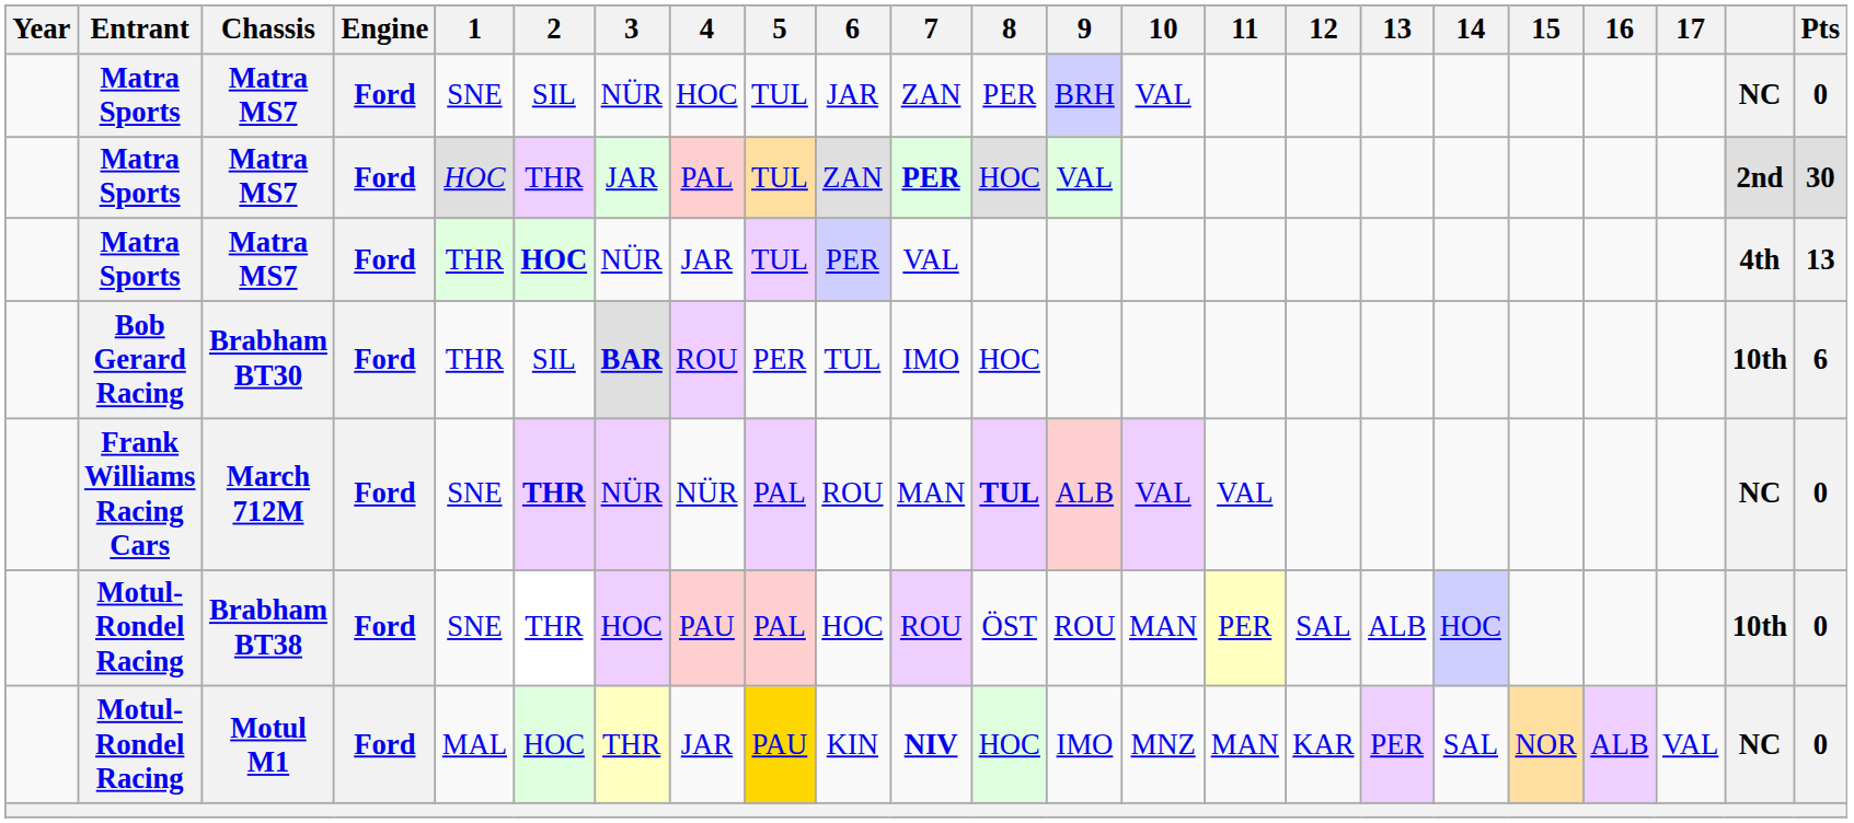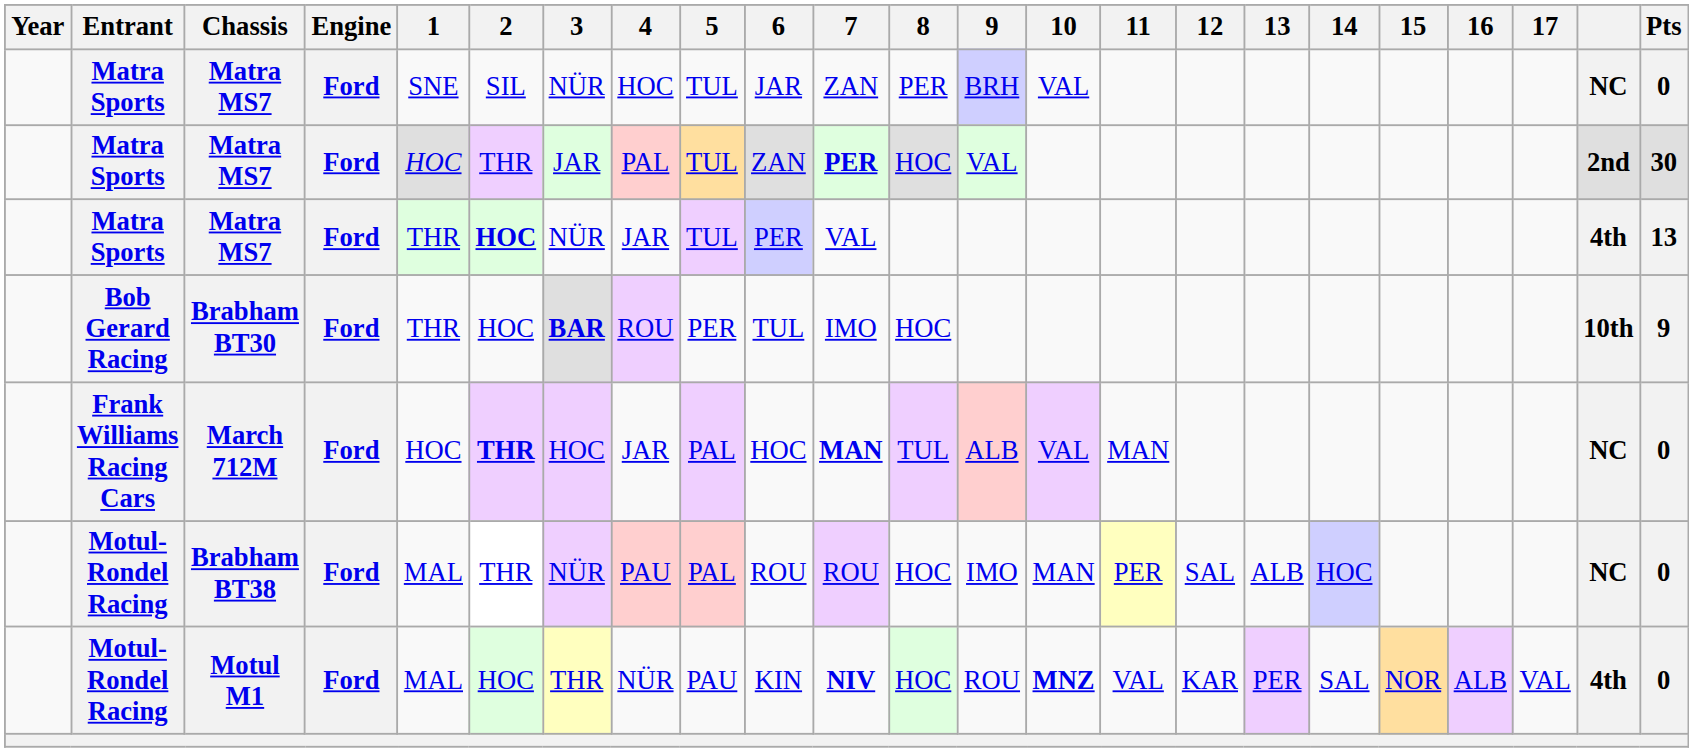 <table class="wikitable" style="text-align:center; font-size:90%">
 <tr>
 <th>Year</th>
 <th>Entrant</th>
 <th>Chassis</th>
 <th>Engine</th>
 <th>1</th>
 <th>2</th>
 <th>3</th>
 <th>4</th>
 <th>5</th>
 <th>6</th>
 <th>7</th>
 <th>8</th>
 <th>9</th>
 <th>10</th>
 <th>11</th>
 <th>12</th>
 <th>13</th>
 <th>14</th>
 <th>15</th>
 <th>16</th>
 <th>17</th>
 <th></th>
 <th>Pts</th>
 </tr>
 <tr>
 <td></td>
 <th><a href='#'>Matra Sports</a></th>
 <th><a href='#'>Matra</a> <a href='#'>MS7</a></th>
 <th><a href='#'>Ford</a></th>
 <td><a href='#'>SNE</a></td>
 <td><a href='#'>SIL</a></td>
 <td><a href='#'>NÜR</a></td>
 <td><a href='#'>HOC</a></td>
 <td><a href='#'>TUL</a></td>
 <td><a href='#'>JAR</a></td>
 <td><a href='#'>ZAN</a></td>
 <td><a href='#'>PER</a></td>
 <td style="background:#CFCFFF;"><a href='#'>BRH</a><br></td>
 <td><a href='#'>VAL</a></td>
 <td></td>
 <td></td>
 <td></td>
 <td></td>
 <td></td>
 <td></td>
 <td></td>
 <th>NC</th>
 <th>0</th>
 </tr>
 <tr>
 <td></td>
 <th><a href='#'>Matra Sports</a></th>
 <th><a href='#'>Matra</a> <a href='#'>MS7</a></th>
 <th><a href='#'>Ford</a></th>
 <td style="background:#DFDFDF;"><em><a href='#'>HOC</a></em><br></td>
 <td style="background:#EFCFFF;"><a href='#'>THR</a><br></td>
 <td style="background:#DFFFDF;"><a href='#'>JAR</a><br></td>
 <td style="background:#FFCFCF;"><a href='#'>PAL</a><br></td>
 <td style="background:#FFDF9F;"><a href='#'>TUL</a><br></td>
 <td style="background:#DFDFDF;"><a href='#'>ZAN</a><br></td>
 <td style="background:#DFFFDF;"><strong><a href='#'>PER</a></strong><br></td>
 <td style="background:#DFDFDF;"><a href='#'>HOC</a><br></td>
 <td style="background:#DFFFDF;"><a href='#'>VAL</a><br></td>
 <td></td>
 <td></td>
 <td></td>
 <td></td>
 <td></td>
 <td></td>
 <td></td>
 <td></td>
 <th style="background:#DFDFDF;">2nd</th>
 <th style="background:#DFDFDF;">30</th>
 </tr>
 <tr>
 <td></td>
 <th><a href='#'>Matra Sports</a></th>
 <th><a href='#'>Matra</a> <a href='#'>MS7</a></th>
 <th><a href='#'>Ford</a></th>
 <td style="background:#DFFFDF;"><a href='#'>THR</a><br></td>
 <td style="background:#DFFFDF;"><strong><a href='#'>HOC</a></strong><br></td>
 <td><a href='#'>NÜR</a></td>
 <td><a href='#'>JAR</a></td>
 <td style="background:#EFCFFF;"><a href='#'>TUL</a><br></td>
 <td style="background:#CFCFFF;"><a href='#'>PER</a><br></td>
 <td><a href='#'>VAL</a></td>
 <td></td>
 <td></td>
 <td></td>
 <td></td>
 <td></td>
 <td></td>
 <td></td>
 <td></td>
 <td></td>
 <td></td>
 <th>4th</th>
 <th>13</th>
 </tr>
 <tr>
 <td></td>
 <th><a href='#'>Bob Gerard Racing</a></th>
 <th><a href='#'>Brabham BT30</a></th>
 <th><a href='#'>Ford</a></th>
 <td><a href='#'>THR</a></td>
-<td><a href='#'>SIL</a></td>
+<td><a href='#'>HOC</a></td>
 <td style="background:#DFDFDF;"><strong><a href='#'>BAR</a></strong><br></td>
 <td style="background:#EFCFFF;"><a href='#'>ROU</a><br></td>
 <td><a href='#'>PER</a></td>
 <td><a href='#'>TUL</a></td>
 <td><a href='#'>IMO</a></td>
 <td><a href='#'>HOC</a></td>
 <td></td>
 <td></td>
 <td></td>
 <td></td>
 <td></td>
 <td></td>
 <td></td>
 <td></td>
 <td></td>
 <th>10th</th>
-<th>6</th>
+<th>9</th>
 </tr>
 <tr>
 <td></td>
 <th><a href='#'>Frank Williams Racing Cars</a></th>
 <th><a href='#'>March 712M</a></th>
 <th><a href='#'>Ford</a></th>
-<td><a href='#'>SNE</a></td>
+<td><a href='#'>HOC</a></td>
 <td style="background:#EFCFFF;"><strong><a href='#'>THR</a></strong><br></td>
-<td style="background:#EFCFFF;"><a href='#'>NÜR</a><br></td>
-<td><a href='#'>NÜR</a></td>
+<td style="background:#EFCFFF;"><a href='#'>HOC</a><br></td>
+<td><a href='#'>JAR</a></td>
 <td style="background:#EFCFFF;"><a href='#'>PAL</a><br></td>
-<td><a href='#'>ROU</a></td>
-<td><a href='#'>MAN</a></td>
-<td style="background:#EFCFFF;"><strong><a href='#'>TUL</a><br></strong></td>
+<td><a href='#'>HOC</a></td>
+<td><strong><a href='#'>MAN</a></strong></td>
+<td style="background:#EFCFFF;"><a href='#'>TUL</a><br></td>
 <td style="background:#FFCFCF;"><a href='#'>ALB</a><br></td>
 <td style="background:#EFCFFF;"><a href='#'>VAL</a><br></td>
-<td><a href='#'>VAL</a></td>
+<td><a href='#'>MAN</a></td>
 <td></td>
 <td></td>
 <td></td>
 <td></td>
 <td></td>
 <td></td>
 <th>NC</th>
 <th>0</th>
 </tr>
 <tr>
 <td></td>
 <th><a href='#'>Motul-Rondel Racing</a></th>
 <th><a href='#'>Brabham BT38</a></th>
 <th><a href='#'>Ford</a></th>
-<td><a href='#'>SNE</a></td>
+<td><a href='#'>MAL</a></td>
 <td style="background:#FFFFFF;"><a href='#'>THR</a><br></td>
-<td style="background:#EFCFFF;"><a href='#'>HOC</a><br></td>
+<td style="background:#EFCFFF;"><a href='#'>NÜR</a><br></td>
 <td style="background:#FFCFCF;"><a href='#'>PAU</a><br></td>
 <td style="background:#FFCFCF;"><a href='#'>PAL</a><br></td>
+<td><a href='#'>ROU</a></td>
+<td style="background:#EFCFFF;"><a href='#'>ROU</a><br></td>
 <td><a href='#'>HOC</a></td>
-<td style="background:#EFCFFF;"><a href='#'>ROU</a><br></td>
-<td><a href='#'>ÖST</a></td>
-<td><a href='#'>ROU</a></td>
+<td><a href='#'>IMO</a></td>
 <td><a href='#'>MAN</a></td>
 <td style="background:#FFFFBF;"><a href='#'>PER</a><br></td>
 <td><a href='#'>SAL</a></td>
 <td><a href='#'>ALB</a></td>
 <td style="background:#CFCFFF;"><a href='#'>HOC</a><br></td>
 <td></td>
 <td></td>
 <td></td>
-<th>10th</th>
+<th>NC</th>
 <th>0</th>
 </tr>
 <tr>
 <td></td>
 <th><a href='#'>Motul-Rondel Racing</a></th>
 <th><a href='#'>Motul M1</a></th>
 <th><a href='#'>Ford</a></th>
 <td><a href='#'>MAL</a></td>
 <td style="background:#DFFFDF;"><a href='#'>HOC</a><br></td>
 <td style="background:#FFFFBF;"><a href='#'>THR</a><br></td>
-<td><a href='#'>JAR</a></td>
-<td style="background: gold;"><a href='#'>PAU</a></td>
+<td><a href='#'>NÜR</a></td>
+<td><a href='#'>PAU</a></td>
 <td><a href='#'>KIN</a></td>
 <td><strong><a href='#'>NIV</a></strong></td>
 <td style="background:#DFFFDF;"><a href='#'>HOC</a><br></td>
-<td><a href='#'>IMO</a></td>
-<td><a href='#'>MNZ</a></td>
-<td><a href='#'>MAN</a></td>
+<td><a href='#'>ROU</a></td>
+<td><strong><a href='#'>MNZ</a></strong></td>
+<td><a href='#'>VAL</a></td>
 <td><a href='#'>KAR</a></td>
 <td style="background:#EFCFFF;"><a href='#'>PER</a><br></td>
 <td><a href='#'>SAL</a></td>
 <td style="background:#FFDF9F;"><a href='#'>NOR</a><br></td>
 <td style="background:#EFCFFF;"><a href='#'>ALB</a><br></td>
 <td><a href='#'>VAL</a></td>
-<th>NC</th>
+<th>4th</th>
 <th>0</th>
 </tr>
 <tr>
 <th colspan=23></th>
 </tr>
 </table>
